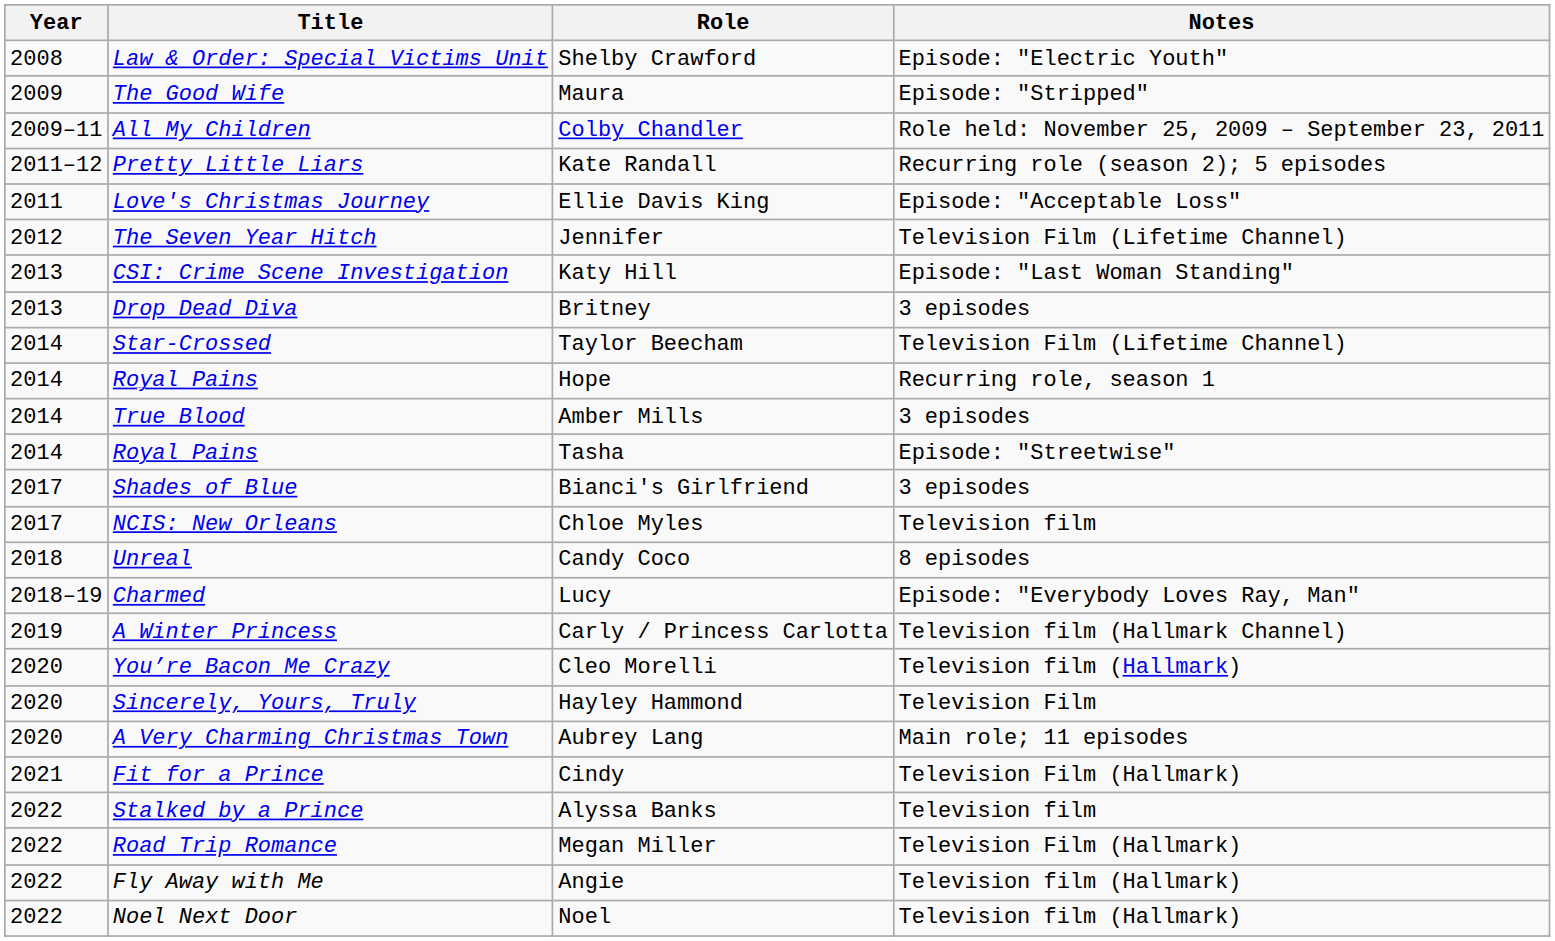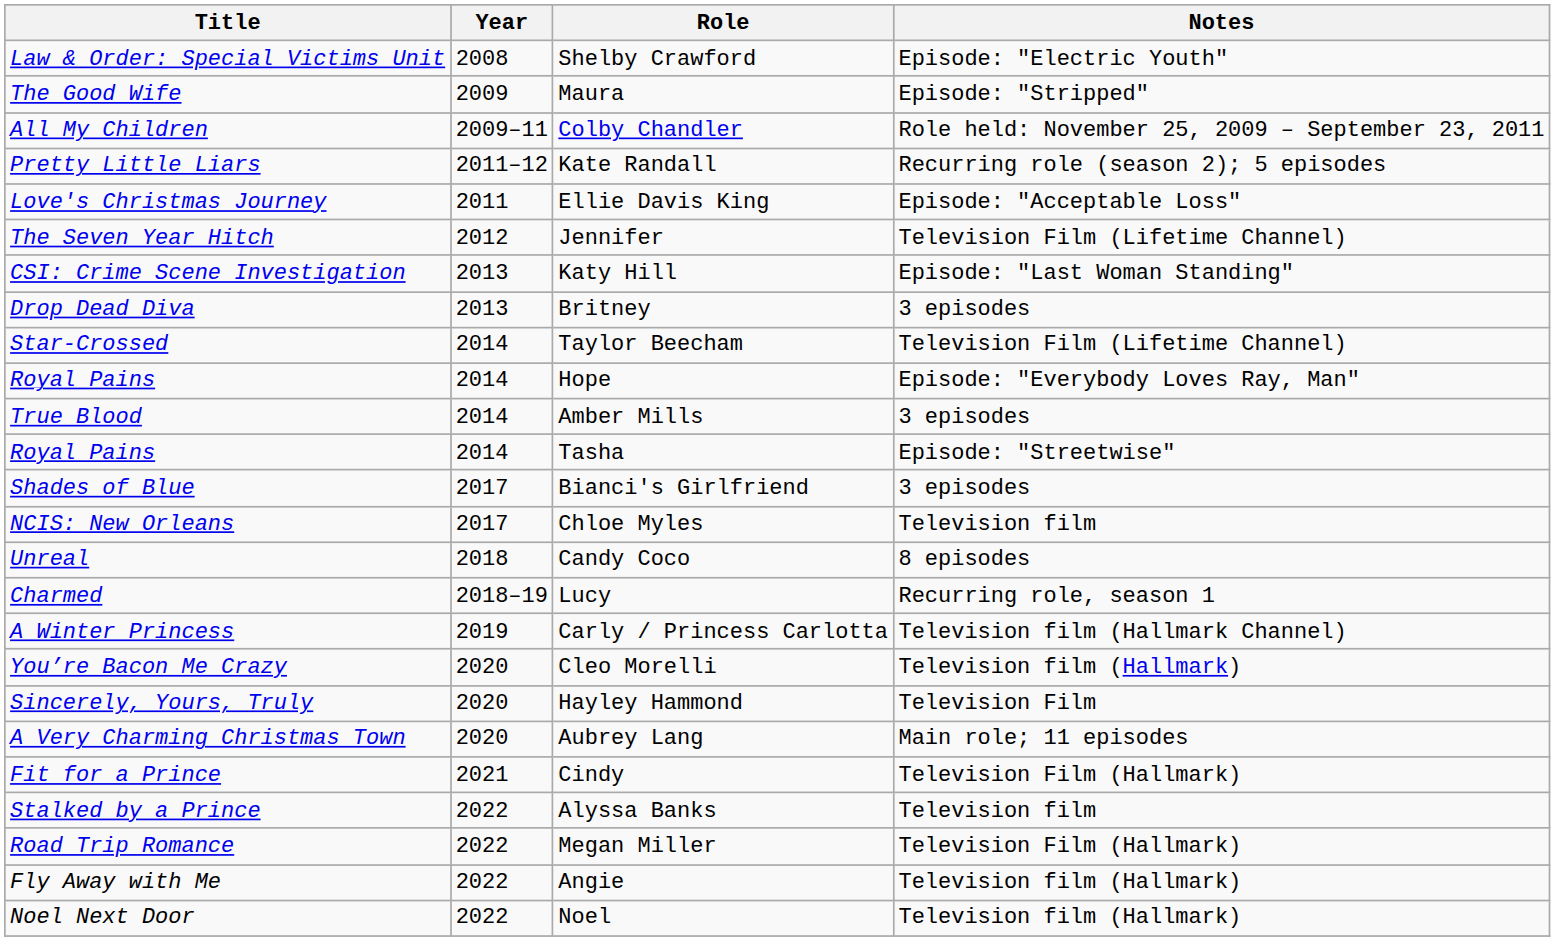 <table class="wikitable sortable">
 <tr>
+<th>Title</th>
 <th>Year</th>
-<th>Title</th>
 <th>Role</th>
 <th class="unsortable">Notes</th>
 </tr>
 <tr>
+<td><em><a href='#'>Law & Order: Special Victims Unit</a></em></td>
 <td>2008</td>
-<td><em><a href='#'>Law & Order: Special Victims Unit</a></em></td>
 <td>Shelby Crawford</td>
 <td>Episode: "Electric Youth"</td>
 </tr>
 <tr>
+<td data-sort-value="Good Wife, The"><em><a href='#'>The Good Wife</a></em></td>
 <td>2009</td>
-<td data-sort-value="Good Wife, The"><em><a href='#'>The Good Wife</a></em></td>
 <td>Maura</td>
 <td>Episode: "Stripped"</td>
 </tr>
 <tr>
+<td><em><a href='#'>All My Children</a></em></td>
 <td>2009–11</td>
-<td><em><a href='#'>All My Children</a></em></td>
 <td><a href='#'>Colby Chandler</a></td>
 <td>Role held: November 25, 2009 – September 23, 2011</td>
 </tr>
 <tr>
+<td><em><a href='#'>Pretty Little Liars</a></em></td>
 <td>2011–12</td>
-<td><em><a href='#'>Pretty Little Liars</a></em></td>
 <td>Kate Randall</td>
 <td>Recurring role (season 2); 5 episodes</td>
 </tr>
 <tr>
+<td><em><a href='#'>Love's Christmas Journey</a></em></td>
 <td>2011</td>
-<td><em><a href='#'>Love's Christmas Journey</a></em></td>
 <td>Ellie Davis King</td>
 <td>Episode: "Acceptable Loss"</td>
 </tr>
 <tr>
+<td data-sort-value="Seven Year Hitch, The"><em><a href='#'>The Seven Year Hitch</a></em></td>
 <td>2012</td>
-<td data-sort-value="Seven Year Hitch, The"><em><a href='#'>The Seven Year Hitch</a></em></td>
 <td>Jennifer</td>
 <td>Television Film (Lifetime Channel)</td>
 </tr>
 <tr>
+<td><em><a href='#'>CSI: Crime Scene Investigation</a></em></td>
 <td>2013</td>
-<td><em><a href='#'>CSI: Crime Scene Investigation</a></em></td>
 <td>Katy Hill</td>
 <td>Episode: "Last Woman Standing"</td>
 </tr>
 <tr>
+<td><em><a href='#'>Drop Dead Diva</a></em></td>
 <td>2013</td>
-<td><em><a href='#'>Drop Dead Diva</a></em></td>
 <td>Britney</td>
 <td>3 episodes</td>
 </tr>
 <tr>
+<td><em><a href='#'>Star-Crossed</a></em></td>
 <td>2014</td>
-<td><em><a href='#'>Star-Crossed</a></em></td>
 <td>Taylor Beecham</td>
 <td>Television Film (Lifetime Channel)</td>
 </tr>
 <tr>
+<td><em><a href='#'>Royal Pains</a></em></td>
 <td>2014</td>
-<td><em><a href='#'>Royal Pains</a></em></td>
 <td>Hope</td>
-<td>Recurring role, season 1</td>
+<td>Episode: "Everybody Loves Ray, Man"</td>
 </tr>
 <tr>
+<td><em><a href='#'>True Blood</a></em></td>
 <td>2014</td>
-<td><em><a href='#'>True Blood</a></em></td>
 <td>Amber Mills</td>
 <td>3 episodes</td>
 </tr>
 <tr>
+<td><em><a href='#'>Royal Pains</a></em></td>
 <td>2014</td>
-<td><em><a href='#'>Royal Pains</a></em></td>
 <td>Tasha</td>
 <td>Episode: "Streetwise"</td>
 </tr>
 <tr>
+<td><em><a href='#'>Shades of Blue</a></em></td>
 <td>2017</td>
-<td><em><a href='#'>Shades of Blue</a></em></td>
 <td>Bianci's Girlfriend</td>
 <td>3 episodes</td>
 </tr>
 <tr>
+<td><em><a href='#'>NCIS: New Orleans</a></em></td>
 <td>2017</td>
-<td><em><a href='#'>NCIS: New Orleans</a></em></td>
 <td>Chloe Myles</td>
 <td>Television film</td>
 </tr>
 <tr>
+<td><em><a href='#'>Unreal</a></em></td>
 <td>2018</td>
-<td><em><a href='#'>Unreal</a></em></td>
 <td>Candy Coco</td>
 <td>8 episodes</td>
 </tr>
 <tr>
+<td><em><a href='#'>Charmed</a></em></td>
 <td>2018–19</td>
-<td><em><a href='#'>Charmed</a></em></td>
 <td>Lucy</td>
-<td>Episode: "Everybody Loves Ray, Man"</td>
+<td>Recurring role, season 1</td>
 </tr>
 <tr>
+<td data-sort-value="Winter Princess, A"><em><a href='#'>A Winter Princess</a></em></td>
 <td>2019</td>
-<td data-sort-value="Winter Princess, A"><em><a href='#'>A Winter Princess</a></em></td>
 <td>Carly / Princess Carlotta</td>
 <td>Television film (Hallmark Channel)</td>
 </tr>
 <tr>
+<td><em><a href='#'>You’re Bacon Me Crazy</a></em></td>
 <td>2020</td>
-<td><em><a href='#'>You’re Bacon Me Crazy</a></em></td>
 <td>Cleo Morelli</td>
 <td>Television film (<a href='#'>Hallmark</a>)</td>
 </tr>
 <tr>
+<td><em><a href='#'>Sincerely, Yours, Truly</a></em></td>
 <td>2020</td>
-<td><em><a href='#'>Sincerely, Yours, Truly</a></em></td>
 <td>Hayley Hammond</td>
 <td>Television Film</td>
 </tr>
 <tr>
+<td data-sort-value="Very Charming Christmas Town, A"><em><a href='#'>A Very Charming Christmas Town</a></em></td>
 <td>2020</td>
-<td data-sort-value="Very Charming Christmas Town, A"><em><a href='#'>A Very Charming Christmas Town</a></em></td>
 <td>Aubrey Lang</td>
 <td>Main role; 11 episodes</td>
 </tr>
 <tr>
+<td><em><a href='#'>Fit for a Prince</a></em></td>
 <td>2021</td>
-<td><em><a href='#'>Fit for a Prince</a></em></td>
 <td>Cindy</td>
 <td>Television Film (Hallmark)</td>
 </tr>
 <tr>
+<td><em><a href='#'>Stalked by a Prince</a></em></td>
 <td>2022</td>
-<td><em><a href='#'>Stalked by a Prince</a></em></td>
 <td>Alyssa Banks</td>
 <td>Television film</td>
 </tr>
 <tr>
+<td><em><a href='#'>Road Trip Romance</a></em></td>
 <td>2022</td>
-<td><em><a href='#'>Road Trip Romance</a></em></td>
 <td>Megan Miller</td>
 <td>Television Film (Hallmark)</td>
 </tr>
 <tr>
+<td><em>Fly Away with Me</em></td>
 <td>2022</td>
-<td><em>Fly Away with Me</em></td>
 <td>Angie</td>
 <td>Television film (Hallmark)</td>
 </tr>
 <tr>
+<td><em>Noel Next Door</em></td>
 <td>2022</td>
-<td><em>Noel Next Door</em></td>
 <td>Noel</td>
 <td>Television film (Hallmark)</td>
 </tr>
 </table>
